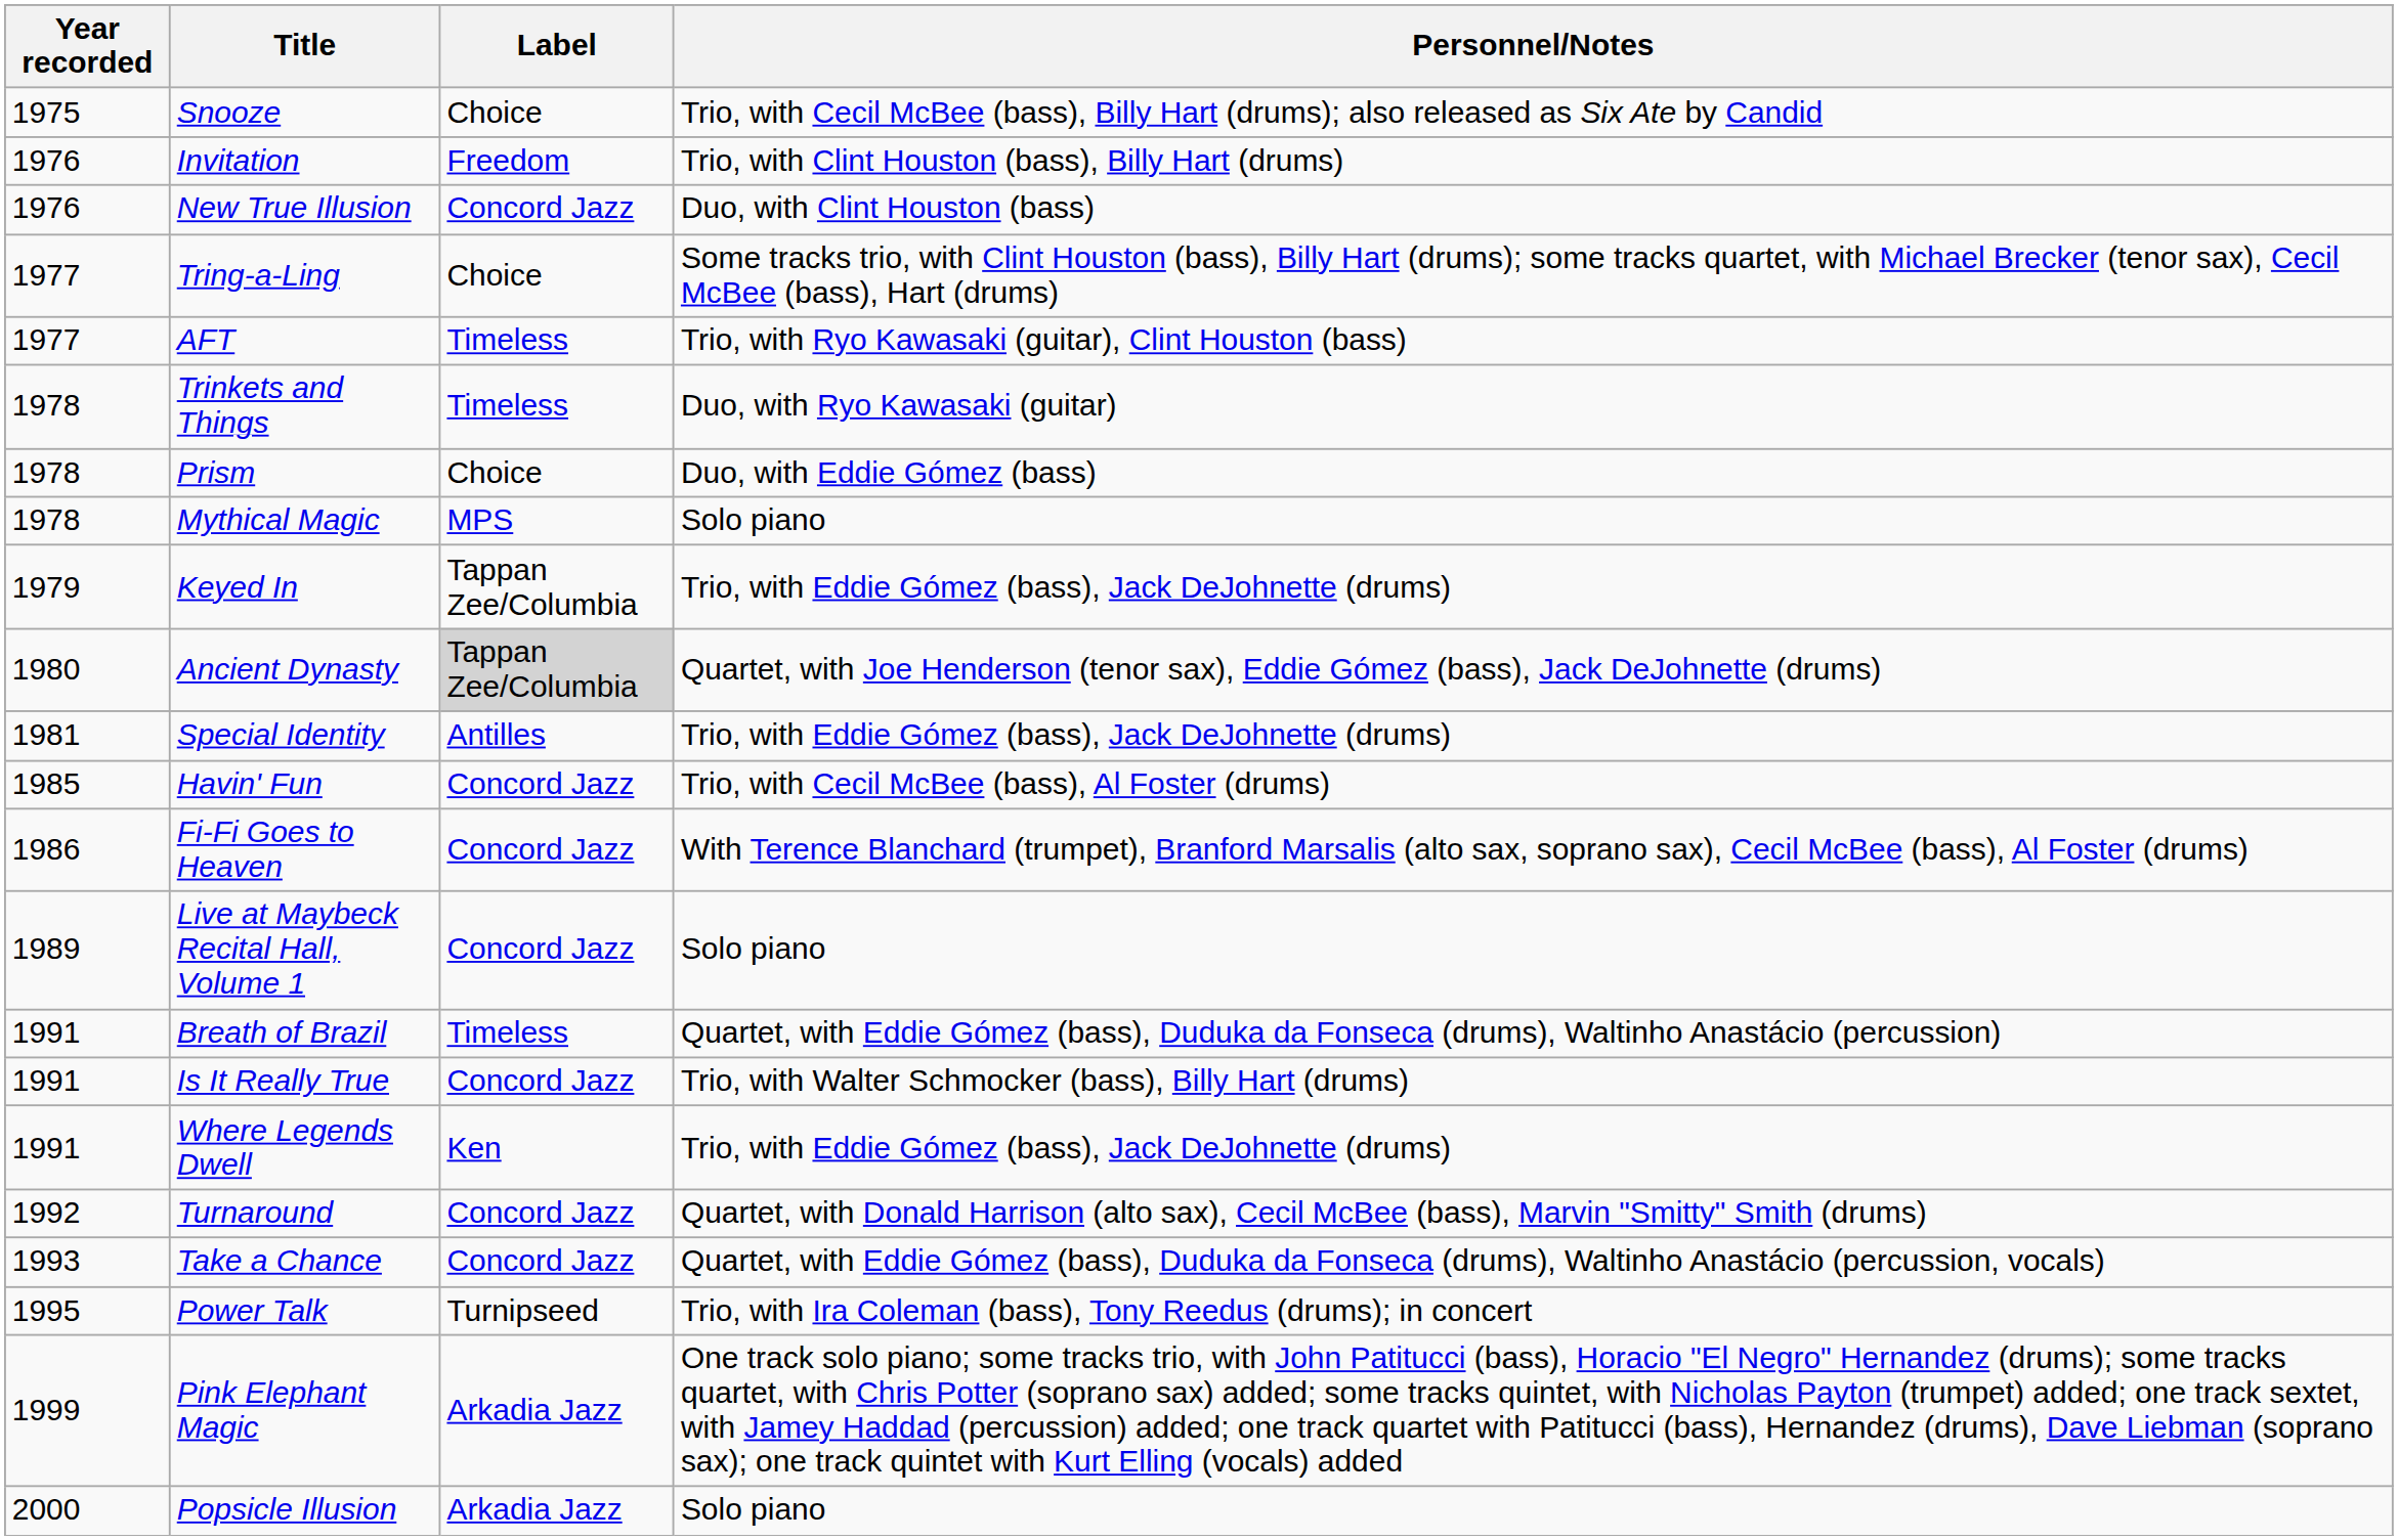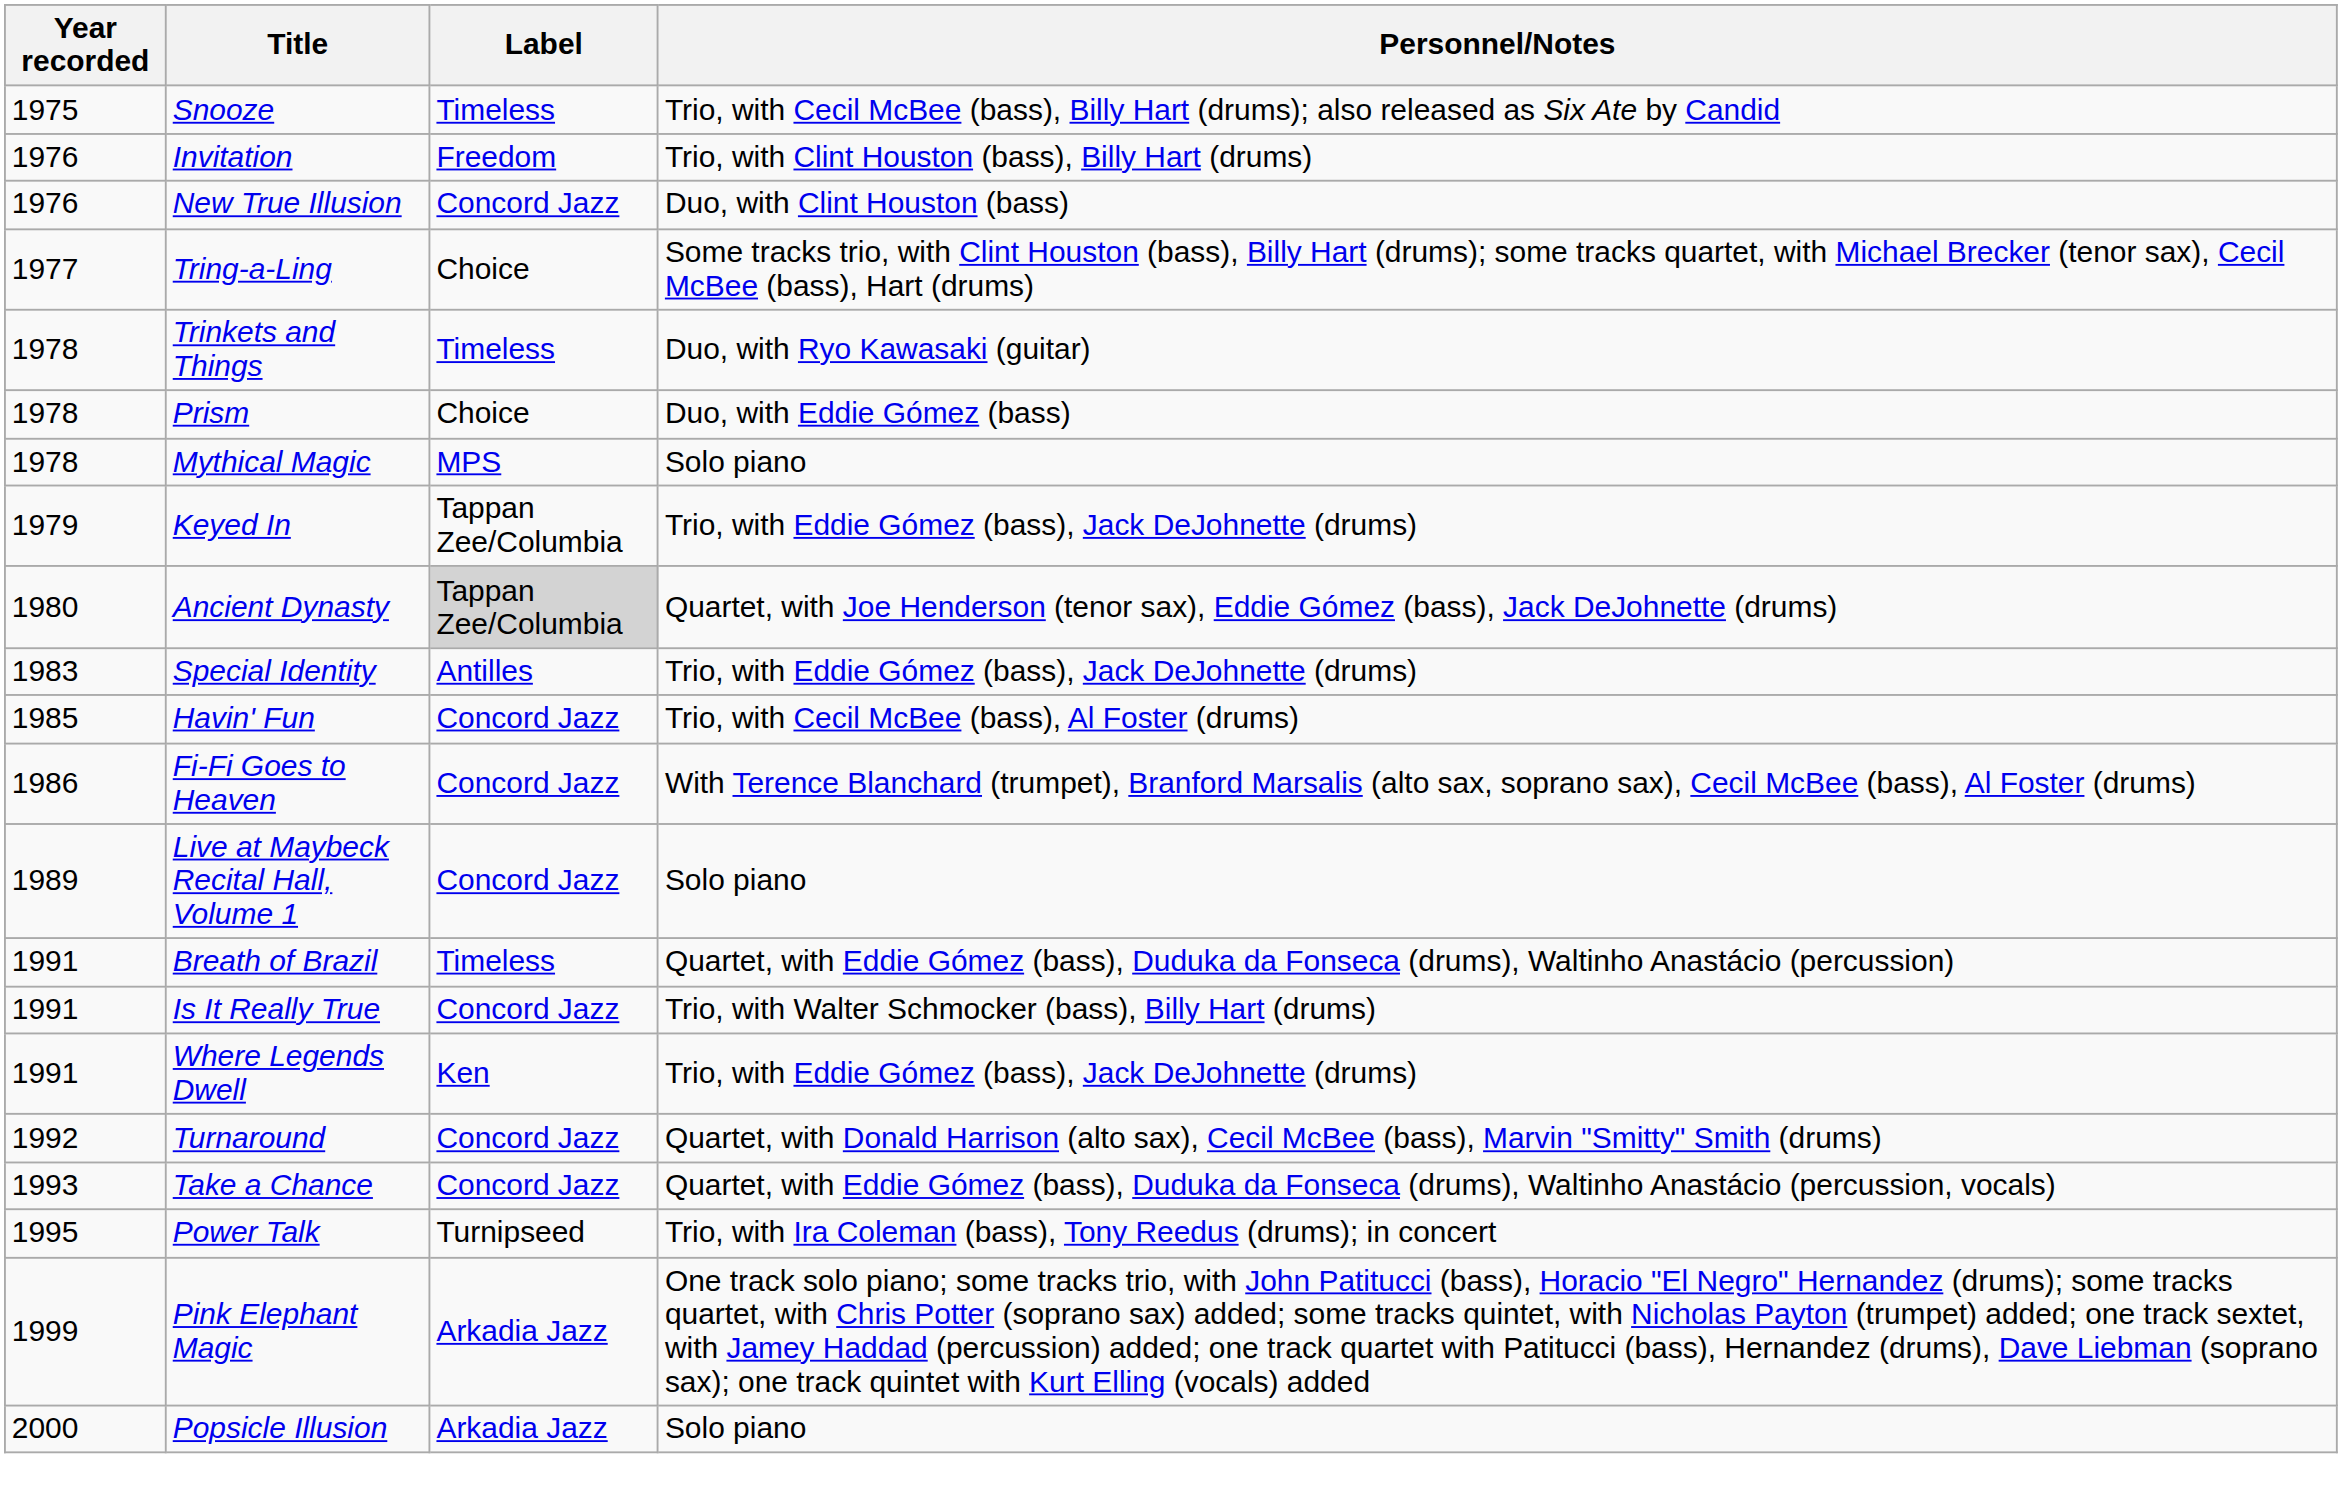 <table class="wikitable sortable">
 <tr>
 <th>Year recorded</th>
 <th>Title</th>
 <th>Label</th>
 <th>Personnel/Notes</th>
 </tr>
 <tr>
 <td>1975</td>
 <td><em><a href='#'>Snooze</a></em></td>
-<td>Choice</td>
+<td><a href='#'>Timeless</a></td>
 <td>Trio, with <a href='#'>Cecil McBee</a> (bass), <a href='#'>Billy Hart</a> (drums); also released as <em>Six Ate</em> by <a href='#'>Candid</a></td>
 </tr>
 <tr>
 <td>1976</td>
 <td><em><a href='#'>Invitation</a></em></td>
 <td><a href='#'>Freedom</a></td>
 <td>Trio, with <a href='#'>Clint Houston</a> (bass), <a href='#'>Billy Hart</a> (drums)</td>
 </tr>
 <tr>
 <td>1976</td>
 <td><em><a href='#'>New True Illusion</a></em></td>
 <td><a href='#'>Concord Jazz</a></td>
 <td>Duo, with <a href='#'>Clint Houston</a> (bass)</td>
 </tr>
 <tr>
 <td>1977</td>
 <td><em><a href='#'>Tring-a-Ling</a></em></td>
 <td>Choice</td>
 <td>Some tracks trio, with <a href='#'>Clint Houston</a> (bass), <a href='#'>Billy Hart</a> (drums); some tracks quartet, with <a href='#'>Michael Brecker</a> (tenor sax), <a href='#'>Cecil McBee</a> (bass), Hart (drums)</td>
-</tr>
-<tr>
-<td>1977</td>
-<td><em><a href='#'>AFT</a></em></td>
-<td><a href='#'>Timeless</a></td>
-<td>Trio, with <a href='#'>Ryo Kawasaki</a> (guitar), <a href='#'>Clint Houston</a> (bass)</td>
 </tr>
 <tr>
 <td>1978</td>
 <td><em><a href='#'>Trinkets and Things</a></em></td>
 <td><a href='#'>Timeless</a></td>
 <td>Duo, with <a href='#'>Ryo Kawasaki</a> (guitar)</td>
 </tr>
 <tr>
 <td>1978</td>
 <td><em><a href='#'>Prism</a></em></td>
 <td>Choice</td>
 <td>Duo, with <a href='#'>Eddie Gómez</a> (bass)</td>
 </tr>
 <tr>
 <td>1978</td>
 <td><em><a href='#'>Mythical Magic</a></em></td>
 <td><a href='#'>MPS</a></td>
 <td>Solo piano</td>
 </tr>
 <tr>
 <td>1979</td>
 <td><em><a href='#'>Keyed In</a></em></td>
 <td>Tappan Zee/Columbia</td>
 <td>Trio, with <a href='#'>Eddie Gómez</a> (bass), <a href='#'>Jack DeJohnette</a> (drums)</td>
 </tr>
 <tr>
 <td>1980</td>
 <td><em><a href='#'>Ancient Dynasty</a></em></td>
 <td style="background: lightgrey;">Tappan Zee/Columbia</td>
 <td>Quartet, with <a href='#'>Joe Henderson</a> (tenor sax), <a href='#'>Eddie Gómez</a> (bass), <a href='#'>Jack DeJohnette</a> (drums)</td>
 </tr>
 <tr>
-<td>1981</td>
+<td>1983</td>
 <td><em><a href='#'>Special Identity</a></em></td>
 <td><a href='#'>Antilles</a></td>
 <td>Trio, with <a href='#'>Eddie Gómez</a> (bass), <a href='#'>Jack DeJohnette</a> (drums)</td>
 </tr>
 <tr>
 <td>1985</td>
 <td><em><a href='#'>Havin' Fun</a></em></td>
 <td><a href='#'>Concord Jazz</a></td>
 <td>Trio, with <a href='#'>Cecil McBee</a> (bass), <a href='#'>Al Foster</a> (drums)</td>
 </tr>
 <tr>
 <td>1986</td>
 <td><em><a href='#'>Fi-Fi Goes to Heaven</a></em></td>
 <td><a href='#'>Concord Jazz</a></td>
 <td>With <a href='#'>Terence Blanchard</a> (trumpet), <a href='#'>Branford Marsalis</a> (alto sax, soprano sax), <a href='#'>Cecil McBee</a> (bass), <a href='#'>Al Foster</a> (drums)</td>
 </tr>
 <tr>
 <td>1989</td>
 <td><em><a href='#'>Live at Maybeck Recital Hall, Volume 1</a></em></td>
 <td><a href='#'>Concord Jazz</a></td>
 <td>Solo piano</td>
 </tr>
 <tr>
 <td>1991</td>
 <td><em><a href='#'>Breath of Brazil</a></em></td>
 <td><a href='#'>Timeless</a></td>
 <td>Quartet, with <a href='#'>Eddie Gómez</a> (bass), <a href='#'>Duduka da Fonseca</a> (drums), Waltinho Anastácio (percussion)</td>
 </tr>
 <tr>
 <td>1991</td>
 <td><em><a href='#'>Is It Really True</a></em></td>
 <td><a href='#'>Concord Jazz</a></td>
 <td>Trio, with Walter Schmocker (bass), <a href='#'>Billy Hart</a> (drums)</td>
 </tr>
 <tr>
 <td>1991</td>
 <td><em><a href='#'>Where Legends Dwell</a></em></td>
 <td><a href='#'>Ken</a></td>
 <td>Trio, with <a href='#'>Eddie Gómez</a> (bass), <a href='#'>Jack DeJohnette</a> (drums)</td>
 </tr>
 <tr>
 <td>1992</td>
 <td><em><a href='#'>Turnaround</a></em></td>
 <td><a href='#'>Concord Jazz</a></td>
 <td>Quartet, with <a href='#'>Donald Harrison</a> (alto sax), <a href='#'>Cecil McBee</a> (bass), <a href='#'>Marvin "Smitty" Smith</a> (drums)</td>
 </tr>
 <tr>
 <td>1993</td>
 <td><em><a href='#'>Take a Chance</a></em></td>
 <td><a href='#'>Concord Jazz</a></td>
 <td>Quartet, with <a href='#'>Eddie Gómez</a> (bass), <a href='#'>Duduka da Fonseca</a> (drums), Waltinho Anastácio (percussion, vocals)</td>
 </tr>
 <tr>
 <td>1995</td>
 <td><em><a href='#'>Power Talk</a></em></td>
 <td>Turnipseed</td>
 <td>Trio, with <a href='#'>Ira Coleman</a> (bass), <a href='#'>Tony Reedus</a> (drums); in concert</td>
 </tr>
 <tr>
 <td>1999</td>
 <td><em><a href='#'>Pink Elephant Magic</a></em></td>
 <td><a href='#'>Arkadia Jazz</a></td>
 <td>One track solo piano; some tracks trio, with <a href='#'>John Patitucci</a> (bass), <a href='#'>Horacio "El Negro" Hernandez</a> (drums); some tracks quartet, with <a href='#'>Chris Potter</a> (soprano sax) added; some tracks quintet, with <a href='#'>Nicholas Payton</a> (trumpet) added; one track sextet, with <a href='#'>Jamey Haddad</a> (percussion) added; one track quartet with Patitucci (bass), Hernandez (drums), <a href='#'>Dave Liebman</a> (soprano sax); one track quintet with <a href='#'>Kurt Elling</a> (vocals) added</td>
 </tr>
 <tr>
 <td>2000</td>
 <td><em><a href='#'>Popsicle Illusion</a></em></td>
 <td><a href='#'>Arkadia Jazz</a></td>
 <td>Solo piano</td>
 </tr>
 </table>
